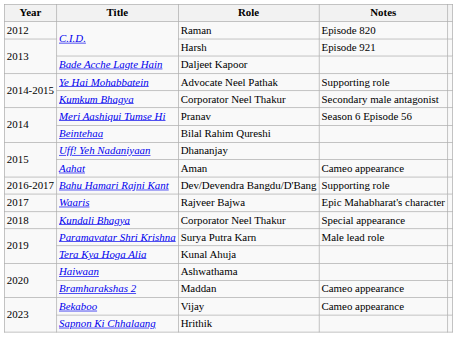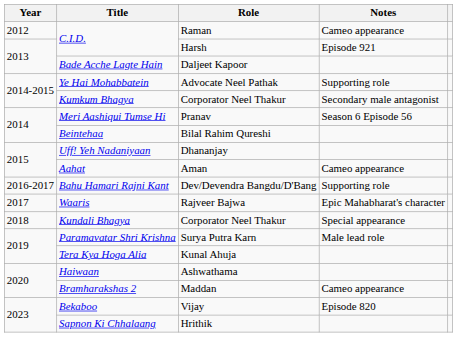 <table class="wikitable plainrowheaders sortable" style="margin-right: 0;">
 <tr>
 <th scope="col">Year</th>
 <th scope="col">Title</th>
 <th scope="col">Role</th>
 <th scope="col" class="unsortable">Notes</th>
 <th scope="col" class="unsortable"></th>
 </tr>
 <tr>
 <td>2012</td>
 <td rowspan="2"><em><a href='#'>C.I.D.</a></em></td>
 <td>Raman</td>
-<td>Episode 820</td>
+<td>Cameo appearance</td>
 <td></td>
 </tr>
 <tr>
 <td rowspan="2">2013</td>
 <td>Harsh</td>
 <td>Episode 921</td>
 <td></td>
 </tr>
 <tr>
 <td><em><a href='#'>Bade Acche Lagte Hain</a></em></td>
 <td>Daljeet Kapoor</td>
 <td></td>
 <td></td>
 </tr>
 <tr>
 <td rowspan="2">2014-2015</td>
 <td><em><a href='#'>Ye Hai Mohabbatein</a></em></td>
 <td>Advocate Neel Pathak</td>
 <td>Supporting role</td>
 <td></td>
 </tr>
 <tr>
 <td><em><a href='#'>Kumkum Bhagya</a></em></td>
 <td>Corporator Neel Thakur</td>
 <td>Secondary male antagonist</td>
 <td></td>
 </tr>
 <tr>
 <td rowspan="2">2014</td>
 <td><em><a href='#'>Meri Aashiqui Tumse Hi</a></em></td>
 <td>Pranav</td>
 <td>Season 6 Episode 56</td>
 <td></td>
 </tr>
 <tr>
 <td><em><a href='#'>Beintehaa</a></em></td>
 <td>Bilal Rahim Qureshi</td>
 <td></td>
 <td></td>
 </tr>
 <tr>
 <td rowspan="2">2015</td>
 <td><em><a href='#'>Uff! Yeh Nadaniyaan</a></em></td>
 <td>Dhananjay</td>
 <td></td>
 <td></td>
 </tr>
 <tr>
 <td><em><a href='#'>Aahat</a></em></td>
 <td>Aman</td>
 <td>Cameo appearance</td>
 <td></td>
 </tr>
 <tr>
 <td>2016-2017</td>
 <td><em><a href='#'>Bahu Hamari Rajni Kant</a></em></td>
 <td>Dev/Devendra Bangdu/D'Bang</td>
 <td>Supporting role</td>
 <td></td>
 </tr>
 <tr>
 <td>2017</td>
 <td><em><a href='#'>Waaris</a></em></td>
 <td>Rajveer Bajwa</td>
 <td>Epic Mahabharat's character</td>
 <td></td>
 </tr>
 <tr>
 <td>2018</td>
 <td><em><a href='#'>Kundali Bhagya</a></em></td>
 <td>Corporator Neel Thakur</td>
 <td>Special appearance</td>
 <td></td>
 </tr>
 <tr>
 <td rowspan=2>2019</td>
 <td><em><a href='#'>Paramavatar Shri Krishna</a></em></td>
 <td>Surya Putra Karn</td>
 <td>Male lead role</td>
 <td></td>
 </tr>
 <tr>
 <td><em><a href='#'>Tera Kya Hoga Alia</a></em></td>
 <td>Kunal Ahuja</td>
 <td></td>
 <td></td>
 </tr>
 <tr>
 <td rowspan=2>2020</td>
 <td><em><a href='#'>Haiwaan</a></em></td>
 <td>Ashwathama</td>
 <td></td>
 <td></td>
 </tr>
 <tr>
 <td><em><a href='#'>Bramharakshas 2</a></em></td>
 <td>Maddan</td>
 <td>Cameo appearance</td>
 <td></td>
 </tr>
 <tr>
 <td rowspan=2>2023</td>
 <td><em><a href='#'>Bekaboo</a></em></td>
 <td>Vijay</td>
-<td>Cameo appearance</td>
+<td>Episode 820</td>
 <td></td>
 </tr>
 <tr>
 <td><em><a href='#'>Sapnon Ki Chhalaang</a></em></td>
 <td>Hrithik</td>
 <td></td>
 <td></td>
 </tr>
 </table>
